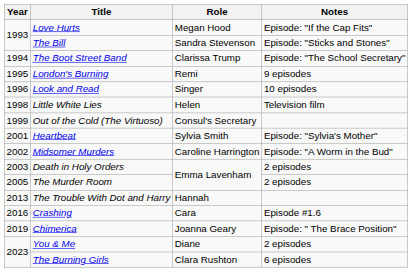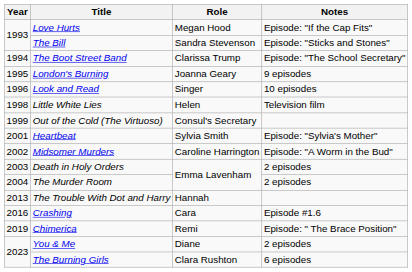 <table class="wikitable sortable">
 <tr>
 <th>Year</th>
 <th>Title</th>
 <th>Role</th>
 <th>Notes</th>
 </tr>
 <tr>
 <td rowspan="2">1993</td>
 <td><em><a href='#'>Love Hurts</a></em></td>
 <td>Megan Hood</td>
 <td>Episode: "If the Cap Fits"</td>
 </tr>
 <tr>
 <td><em><a href='#'>The Bill</a></em></td>
 <td>Sandra Stevenson</td>
 <td>Episode: "Sticks and Stones"</td>
 </tr>
 <tr>
 <td>1994</td>
 <td><em><a href='#'>The Boot Street Band</a></em></td>
 <td>Clarissa Trump</td>
 <td>Episode: "The School Secretary"</td>
 </tr>
 <tr>
 <td>1995</td>
 <td><em><a href='#'>London's Burning</a></em></td>
-<td>Remi</td>
+<td>Joanna Geary</td>
 <td>9 episodes</td>
 </tr>
 <tr>
 <td>1996</td>
 <td><em><a href='#'>Look and Read</a></em></td>
 <td>Singer</td>
 <td>10 episodes</td>
 </tr>
 <tr>
 <td>1998</td>
 <td><em>Little White Lies</em></td>
 <td>Helen</td>
 <td>Television film</td>
 </tr>
 <tr>
 <td>1999</td>
 <td><em>Out of the Cold (The Virtuoso)</em></td>
 <td>Consul's Secretary</td>
 <td></td>
 </tr>
 <tr>
 <td>2001</td>
 <td><em><a href='#'>Heartbeat</a></em></td>
 <td>Sylvia Smith</td>
 <td>Episode: "Sylvia's Mother"</td>
 </tr>
 <tr>
 <td>2002</td>
 <td><em><a href='#'>Midsomer Murders</a></em></td>
 <td>Caroline Harrington</td>
 <td>Episode: "A Worm in the Bud"</td>
 </tr>
 <tr>
 <td>2003</td>
 <td><em>Death in Holy Orders</em></td>
 <td rowspan="2">Emma Lavenham</td>
 <td>2 episodes</td>
 </tr>
 <tr>
-<td>2005</td>
+<td>2004</td>
 <td><em>The Murder Room</em></td>
 <td>2 episodes</td>
 </tr>
 <tr>
 <td>2013</td>
 <td><em>The Trouble With Dot and Harry</em></td>
 <td>Hannah</td>
 <td></td>
 </tr>
 <tr>
 <td>2016</td>
 <td><em><a href='#'>Crashing</a></em></td>
 <td>Cara</td>
 <td>Episode #1.6</td>
 </tr>
 <tr>
 <td>2019</td>
 <td><em><a href='#'>Chimerica</a></em></td>
-<td>Joanna Geary</td>
+<td>Remi</td>
 <td>Episode: " The Brace Position"</td>
 </tr>
 <tr>
 <td rowspan="2">2023</td>
 <td><em><a href='#'>You & Me</a></em></td>
 <td>Diane</td>
 <td>2 episodes</td>
 </tr>
 <tr>
 <td><em><a href='#'>The Burning Girls</a></em></td>
 <td>Clara Rushton</td>
 <td>6 episodes</td>
 </tr>
 </table>
